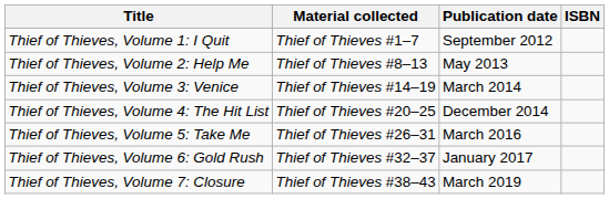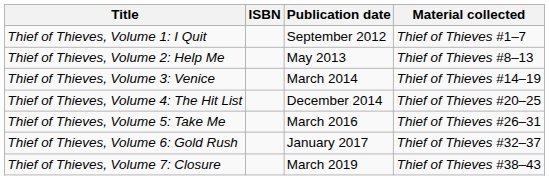 <table class="wikitable">
 <tr>
 <th>Title</th>
+<th>ISBN</th>
+<th>Publication date</th>
 <th>Material collected</th>
-<th>Publication date</th>
-<th>ISBN</th>
 </tr>
 <tr>
 <td><em>Thief of Thieves, Volume 1: I Quit</em></td>
+<td></td>
+<td>September 2012</td>
 <td><em>Thief of Thieves</em> #1–7</td>
-<td>September 2012</td>
-<td></td>
 </tr>
 <tr>
 <td><em>Thief of Thieves, Volume 2: Help Me</em></td>
+<td></td>
+<td>May 2013</td>
 <td><em>Thief of Thieves</em> #8–13</td>
-<td>May 2013</td>
-<td></td>
 </tr>
 <tr>
 <td><em>Thief of Thieves, Volume 3: Venice</em></td>
+<td></td>
+<td>March 2014</td>
 <td><em>Thief of Thieves</em> #14–19</td>
-<td>March 2014</td>
-<td></td>
 </tr>
 <tr>
 <td><em>Thief of Thieves, Volume 4: The Hit List</em></td>
+<td></td>
+<td>December 2014</td>
 <td><em>Thief of Thieves</em> #20–25</td>
-<td>December 2014</td>
-<td></td>
 </tr>
 <tr>
 <td><em>Thief of Thieves, Volume 5: Take Me</em></td>
+<td></td>
+<td>March 2016</td>
 <td><em>Thief of Thieves</em> #26–31</td>
-<td>March 2016</td>
-<td></td>
 </tr>
 <tr>
 <td><em>Thief of Thieves, Volume 6: Gold Rush</em></td>
+<td></td>
+<td>January 2017</td>
 <td><em>Thief of Thieves</em> #32–37</td>
-<td>January 2017</td>
-<td></td>
 </tr>
 <tr>
 <td><em>Thief of Thieves, Volume 7: Closure</em></td>
+<td></td>
+<td>March 2019</td>
 <td><em>Thief of Thieves</em> #38–43</td>
-<td>March 2019</td>
-<td></td>
 </tr>
 </table>
